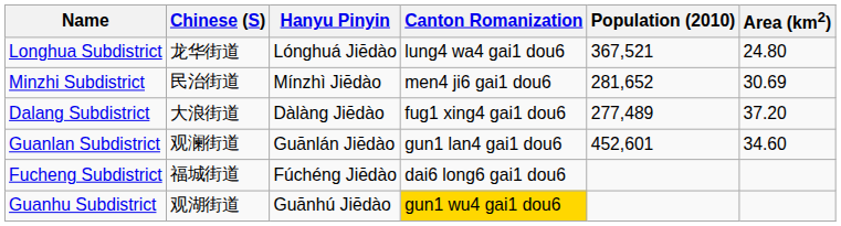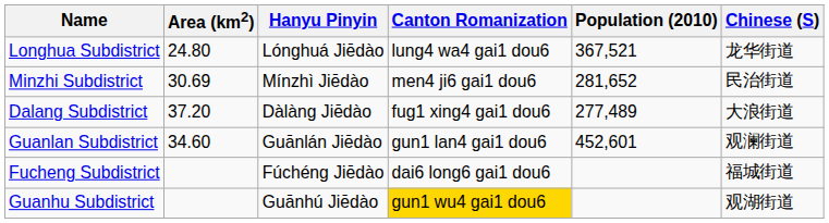 <table class="wikitable">
 <tr>
 <th>Name</th>
-<th><a href='#'>Chinese</a> (<a href='#'>S</a>)</th>
+<th>Area (km<sup>2</sup>)</th>
 <th><a href='#'>Hanyu Pinyin</a></th>
 <th><a href='#'>Canton Romanization</a></th>
 <th>Population (2010)</th>
-<th>Area (km<sup>2</sup>)</th>
+<th><a href='#'>Chinese</a> (<a href='#'>S</a>)</th>
 </tr>
 <tr>
 <td><a href='#'>Longhua Subdistrict</a></td>
-<td>龙华街道</td>
+<td>24.80</td>
 <td>Lónghuá Jiēdào</td>
 <td>lung4 wa4 gai1 dou6</td>
 <td>367,521</td>
-<td>24.80</td>
+<td>龙华街道</td>
 </tr>
 <tr>
 <td><a href='#'>Minzhi Subdistrict</a></td>
-<td>民治街道</td>
+<td>30.69</td>
 <td>Mínzhì Jiēdào</td>
 <td>men4 ji6 gai1 dou6</td>
 <td>281,652</td>
-<td>30.69</td>
+<td>民治街道</td>
 </tr>
 <tr>
 <td><a href='#'>Dalang Subdistrict</a></td>
-<td>大浪街道</td>
+<td>37.20</td>
 <td>Dàlàng Jiēdào</td>
 <td>fug1 xing4 gai1 dou6</td>
 <td>277,489</td>
-<td>37.20</td>
+<td>大浪街道</td>
 </tr>
 <tr>
 <td><a href='#'>Guanlan Subdistrict</a></td>
-<td>观澜街道</td>
+<td>34.60</td>
 <td>Guānlán Jiēdào</td>
 <td>gun1 lan4 gai1 dou6</td>
 <td>452,601</td>
-<td>34.60</td>
+<td>观澜街道</td>
 </tr>
 <tr>
 <td><a href='#'>Fucheng Subdistrict</a></td>
-<td>福城街道</td>
+<td></td>
 <td>Fúchéng Jiēdào</td>
 <td>dai6 long6 gai1 dou6</td>
 <td></td>
-<td></td>
+<td>福城街道</td>
 </tr>
 <tr>
 <td><a href='#'>Guanhu Subdistrict</a></td>
-<td>观湖街道</td>
+<td></td>
 <td>Guānhú Jiēdào</td>
 <td style="background: gold;">gun1 wu4 gai1 dou6</td>
 <td></td>
-<td></td>
+<td>观湖街道</td>
 </tr>
 </table>
